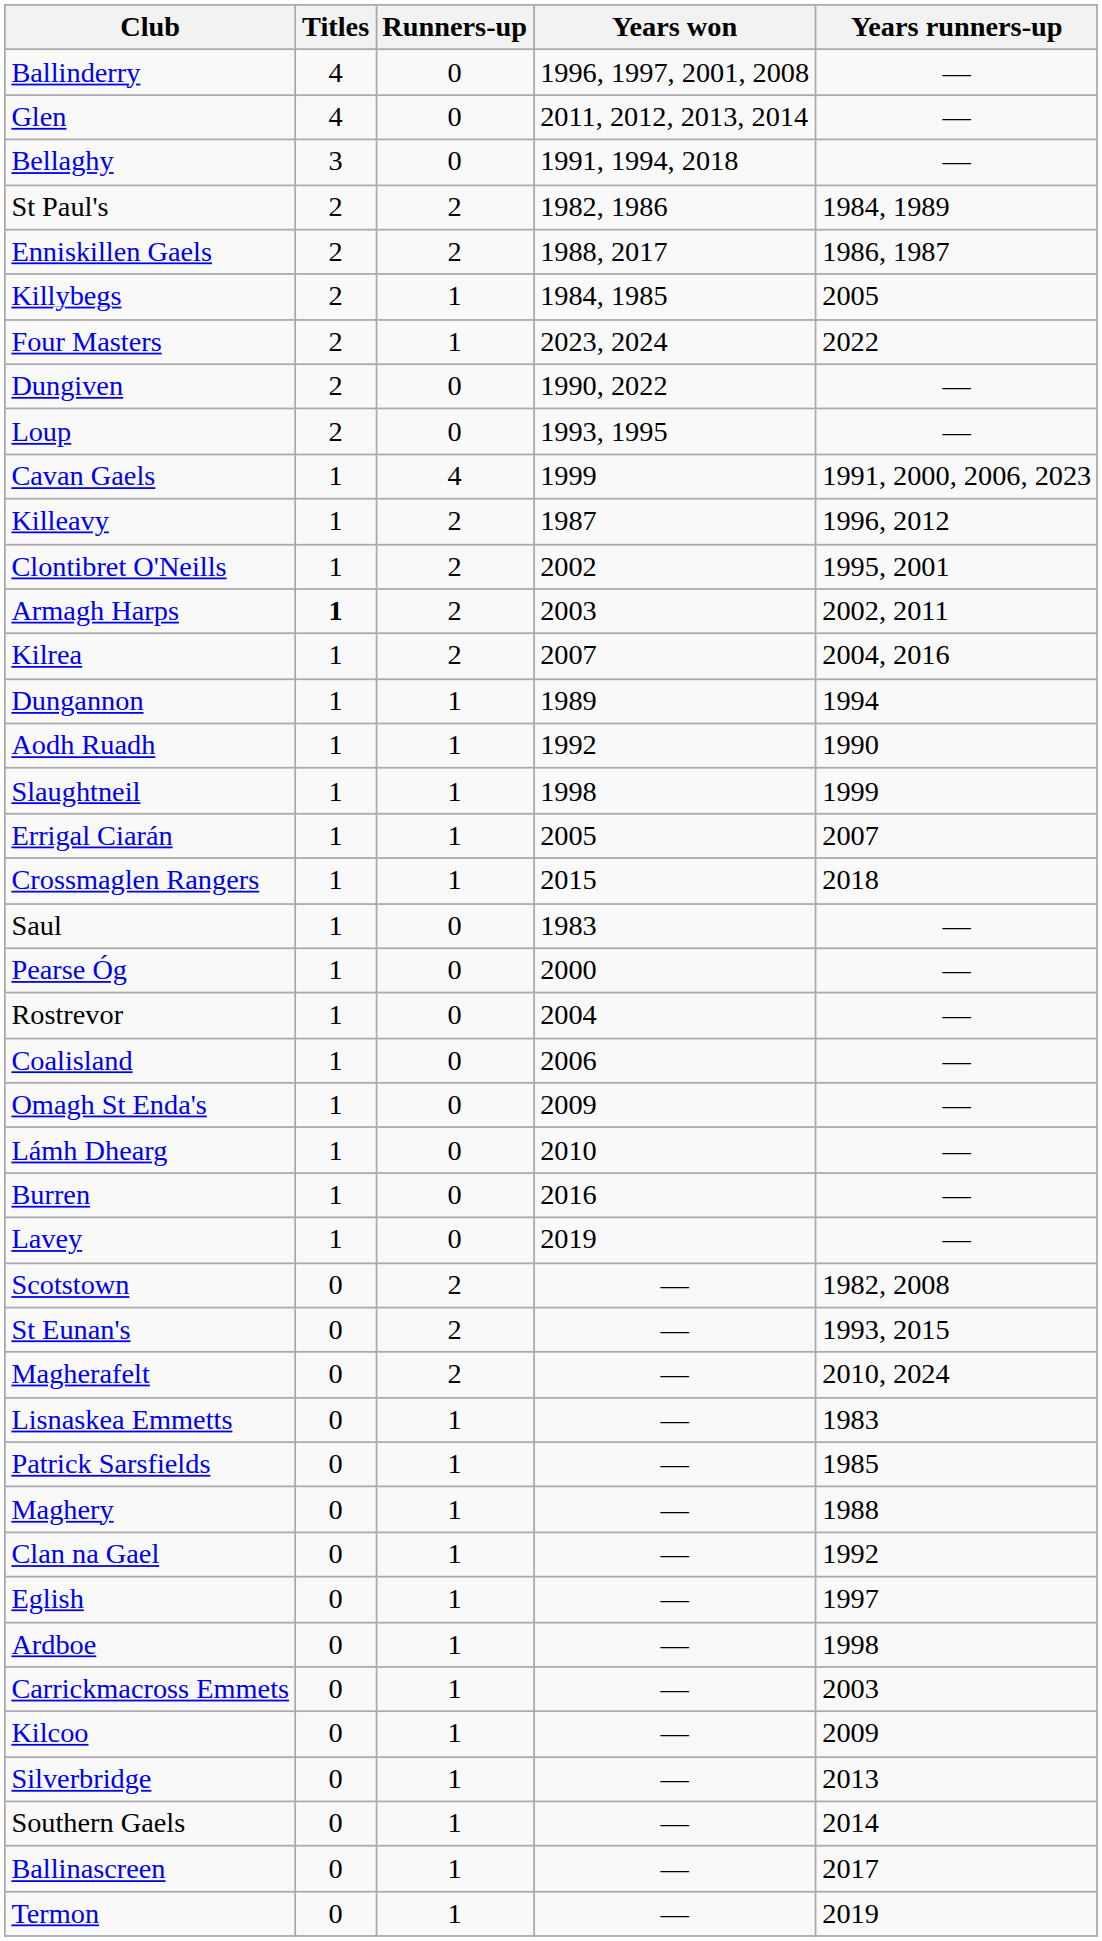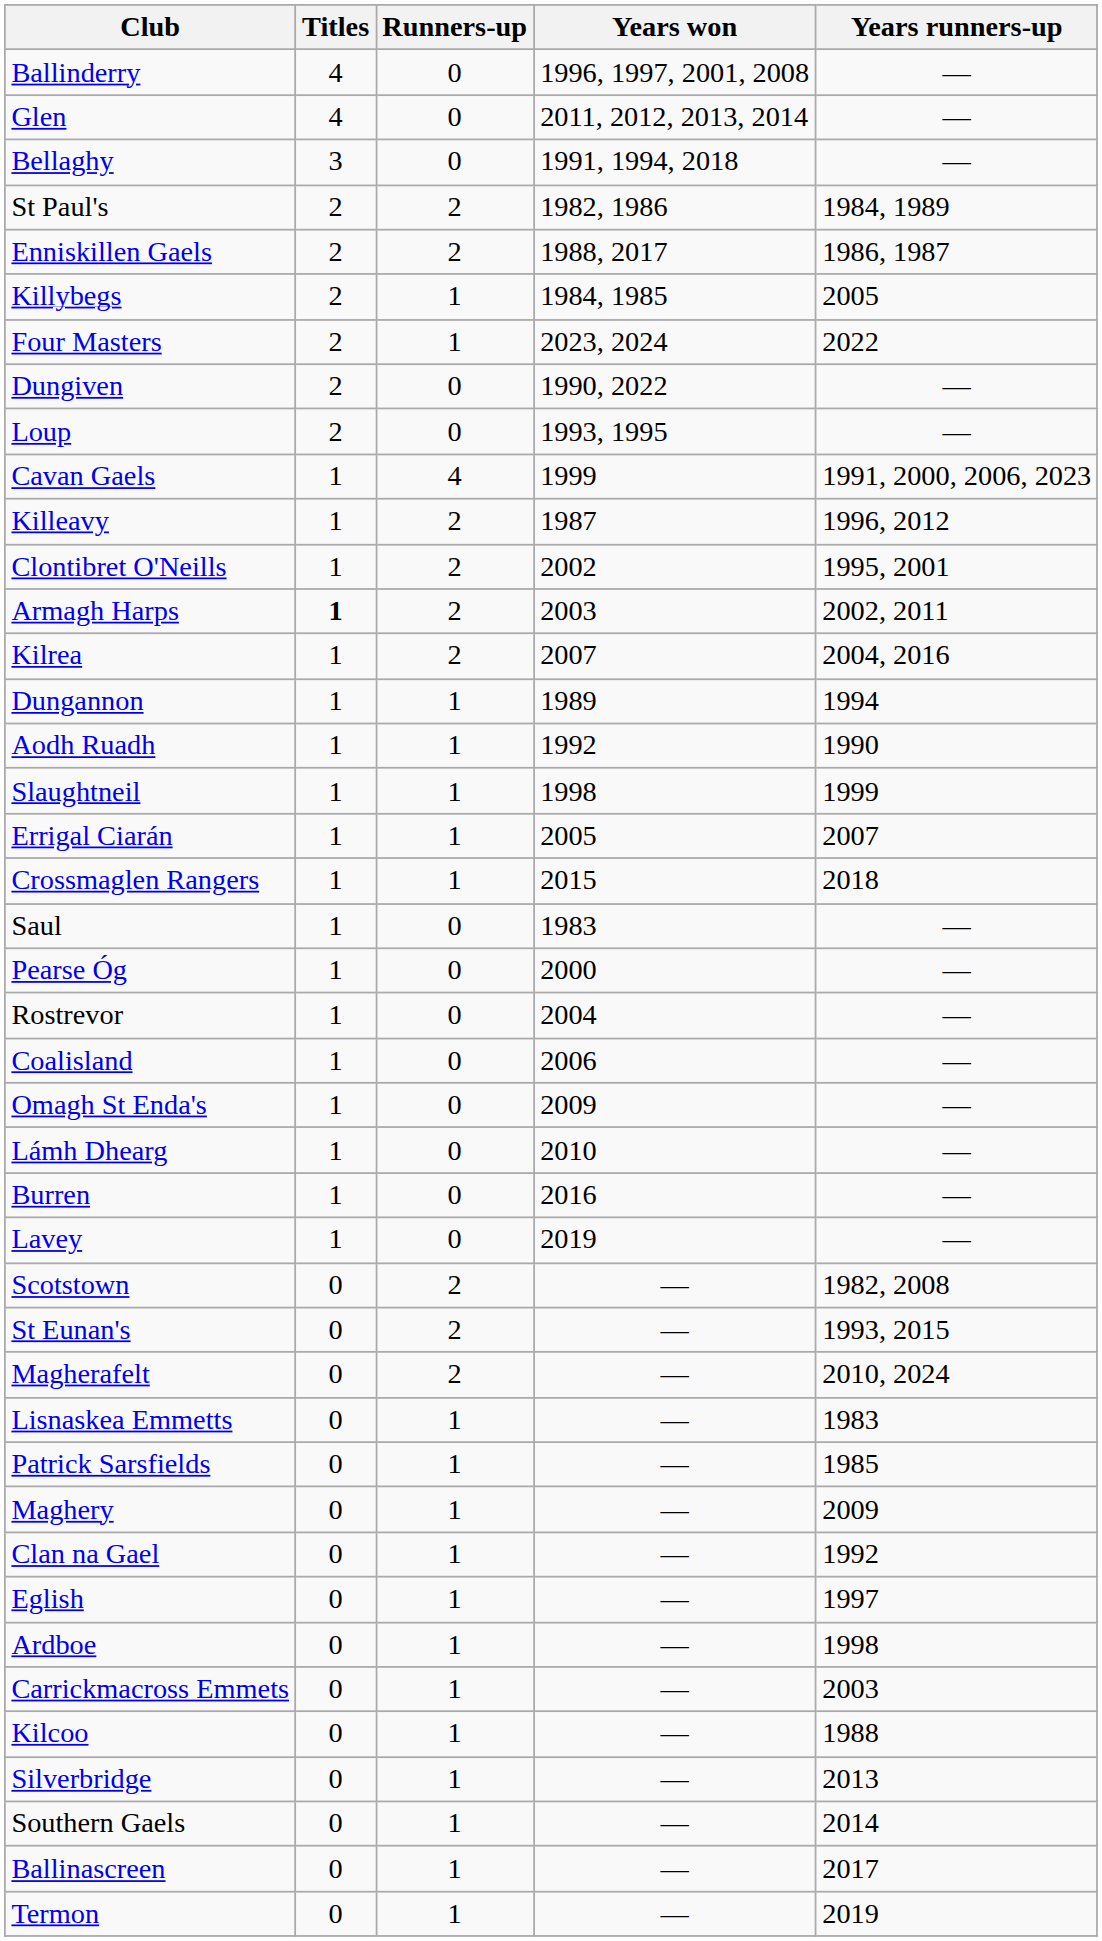 <table class="wikitable sortable" style="text-align:center;">
 <tr>
 <th>Club</th>
 <th>Titles</th>
 <th>Runners-up</th>
 <th>Years won</th>
 <th>Years runners-up</th>
 </tr>
 <tr>
 <td style="text-align:left"> <a href='#'>Ballinderry</a></td>
 <td>4</td>
 <td>0</td>
 <td style="text-align:left">1996, 1997, 2001, 2008</td>
 <td>—</td>
 </tr>
 <tr>
 <td style="text-align:left"> <a href='#'>Glen</a></td>
 <td>4</td>
 <td>0</td>
 <td style="text-align:left">2011, 2012, 2013, 2014</td>
 <td>—</td>
 </tr>
 <tr>
 <td style="text-align:left"> <a href='#'>Bellaghy</a></td>
 <td>3</td>
 <td>0</td>
 <td style="text-align:left">1991, 1994, 2018</td>
 <td>—</td>
 </tr>
 <tr>
 <td style="text-align:left"> St Paul's</td>
 <td>2</td>
 <td>2</td>
 <td style="text-align:left">1982, 1986</td>
 <td style="text-align:left">1984, 1989</td>
 </tr>
 <tr>
 <td style="text-align:left"> <a href='#'>Enniskillen Gaels</a></td>
 <td>2</td>
 <td>2</td>
 <td style="text-align:left">1988, 2017</td>
 <td style="text-align:left">1986, 1987</td>
 </tr>
 <tr>
 <td style="text-align:left"> <a href='#'>Killybegs</a></td>
 <td>2</td>
 <td>1</td>
 <td style="text-align:left">1984, 1985</td>
 <td style="text-align:left">2005</td>
 </tr>
 <tr>
 <td style="text-align:left"> <a href='#'>Four Masters</a></td>
 <td>2</td>
 <td>1</td>
 <td style="text-align:left">2023, 2024</td>
 <td style="text-align:left">2022</td>
 </tr>
 <tr>
 <td style="text-align:left"> <a href='#'>Dungiven</a></td>
 <td>2</td>
 <td>0</td>
 <td style="text-align:left">1990, 2022</td>
 <td>—</td>
 </tr>
 <tr>
 <td style="text-align:left"> <a href='#'>Loup</a></td>
 <td>2</td>
 <td>0</td>
 <td style="text-align:left">1993, 1995</td>
 <td>—</td>
 </tr>
 <tr>
 <td style="text-align:left"> <a href='#'>Cavan Gaels</a></td>
 <td>1</td>
 <td>4</td>
 <td style="text-align:left">1999</td>
 <td style="text-align:left">1991, 2000, 2006, 2023</td>
 </tr>
 <tr>
 <td style="text-align:left"> <a href='#'>Killeavy</a></td>
 <td>1</td>
 <td>2</td>
 <td style="text-align:left">1987</td>
 <td style="text-align:left">1996, 2012</td>
 </tr>
 <tr>
 <td style="text-align:left"> <a href='#'>Clontibret O'Neills</a></td>
 <td>1</td>
 <td>2</td>
 <td style="text-align:left">2002</td>
 <td style="text-align:left">1995, 2001</td>
 </tr>
 <tr>
 <td style="text-align:left"> <a href='#'>Armagh Harps</a></td>
 <td><strong>1</strong></td>
 <td>2</td>
 <td style="text-align:left">2003</td>
 <td style="text-align:left">2002, 2011</td>
 </tr>
 <tr>
 <td style="text-align:left"> <a href='#'>Kilrea</a></td>
 <td>1</td>
 <td>2</td>
 <td style="text-align:left">2007</td>
 <td style="text-align:left">2004, 2016</td>
 </tr>
 <tr>
 <td style="text-align:left"> <a href='#'>Dungannon</a></td>
 <td>1</td>
 <td>1</td>
 <td style="text-align:left">1989</td>
 <td style="text-align:left">1994</td>
 </tr>
 <tr>
 <td style="text-align:left"> <a href='#'>Aodh Ruadh</a></td>
 <td>1</td>
 <td>1</td>
 <td style="text-align:left">1992</td>
 <td style="text-align:left">1990</td>
 </tr>
 <tr>
 <td style="text-align:left"> <a href='#'>Slaughtneil</a></td>
 <td>1</td>
 <td>1</td>
 <td style="text-align:left">1998</td>
 <td style="text-align:left">1999</td>
 </tr>
 <tr>
 <td style="text-align:left"> <a href='#'>Errigal Ciarán</a></td>
 <td>1</td>
 <td>1</td>
 <td style="text-align:left">2005</td>
 <td style="text-align:left">2007</td>
 </tr>
 <tr>
 <td style="text-align:left"> <a href='#'>Crossmaglen Rangers</a></td>
 <td>1</td>
 <td>1</td>
 <td style="text-align:left">2015</td>
 <td style="text-align:left">2018</td>
 </tr>
 <tr>
 <td style="text-align:left"> Saul</td>
 <td>1</td>
 <td>0</td>
 <td style="text-align:left">1983</td>
 <td>—</td>
 </tr>
 <tr>
 <td style="text-align:left"> <a href='#'>Pearse Óg</a></td>
 <td>1</td>
 <td>0</td>
 <td style="text-align:left">2000</td>
 <td>—</td>
 </tr>
 <tr>
 <td style="text-align:left"> Rostrevor</td>
 <td>1</td>
 <td>0</td>
 <td style="text-align:left">2004</td>
 <td>—</td>
 </tr>
 <tr>
 <td style="text-align:left"> <a href='#'>Coalisland</a></td>
 <td>1</td>
 <td>0</td>
 <td style="text-align:left">2006</td>
 <td>—</td>
 </tr>
 <tr>
 <td style="text-align:left"> <a href='#'>Omagh St Enda's</a></td>
 <td>1</td>
 <td>0</td>
 <td style="text-align:left">2009</td>
 <td>—</td>
 </tr>
 <tr>
 <td style="text-align:left"> <a href='#'>Lámh Dhearg</a></td>
 <td>1</td>
 <td>0</td>
 <td style="text-align:left">2010</td>
 <td>—</td>
 </tr>
 <tr>
 <td style="text-align:left"> <a href='#'>Burren</a></td>
 <td>1</td>
 <td>0</td>
 <td style="text-align:left">2016</td>
 <td>—</td>
 </tr>
 <tr>
 <td style="text-align:left"> <a href='#'>Lavey</a></td>
 <td>1</td>
 <td>0</td>
 <td style="text-align:left">2019</td>
 <td>—</td>
 </tr>
 <tr>
 <td style="text-align:left"> <a href='#'>Scotstown</a></td>
 <td>0</td>
 <td>2</td>
 <td>—</td>
 <td style="text-align:left">1982, 2008</td>
 </tr>
 <tr>
 <td style="text-align:left"> <a href='#'>St Eunan's</a></td>
 <td>0</td>
 <td>2</td>
 <td>—</td>
 <td style="text-align:left">1993, 2015</td>
 </tr>
 <tr>
 <td style="text-align:left"> <a href='#'>Magherafelt</a></td>
 <td>0</td>
 <td>2</td>
 <td>—</td>
 <td style="text-align:left">2010, 2024</td>
 </tr>
 <tr>
 <td style="text-align:left"> <a href='#'>Lisnaskea Emmetts</a></td>
 <td>0</td>
 <td>1</td>
 <td>—</td>
 <td style="text-align:left">1983</td>
 </tr>
 <tr>
 <td style="text-align:left"> <a href='#'>Patrick Sarsfields</a></td>
 <td>0</td>
 <td>1</td>
 <td>—</td>
 <td style="text-align:left">1985</td>
 </tr>
 <tr>
 <td style="text-align:left"> <a href='#'>Maghery</a></td>
 <td>0</td>
 <td>1</td>
 <td>—</td>
-<td style="text-align:left">1988</td>
+<td style="text-align:left">2009</td>
 </tr>
 <tr>
 <td style="text-align:left"> <a href='#'>Clan na Gael</a></td>
 <td>0</td>
 <td>1</td>
 <td>—</td>
 <td style="text-align:left">1992</td>
 </tr>
 <tr>
 <td style="text-align:left"> <a href='#'>Eglish</a></td>
 <td>0</td>
 <td>1</td>
 <td>—</td>
 <td style="text-align:left">1997</td>
 </tr>
 <tr>
 <td style="text-align:left"> <a href='#'>Ardboe</a></td>
 <td>0</td>
 <td>1</td>
 <td>—</td>
 <td style="text-align:left">1998</td>
 </tr>
 <tr>
 <td style="text-align:left"> <a href='#'>Carrickmacross Emmets</a></td>
 <td>0</td>
 <td>1</td>
 <td>—</td>
 <td style="text-align:left">2003</td>
 </tr>
 <tr>
 <td style="text-align:left"> <a href='#'>Kilcoo</a></td>
 <td>0</td>
 <td>1</td>
 <td>—</td>
-<td style="text-align:left">2009</td>
+<td style="text-align:left">1988</td>
 </tr>
 <tr>
 <td style="text-align:left"> <a href='#'>Silverbridge</a></td>
 <td>0</td>
 <td>1</td>
 <td>—</td>
 <td style="text-align:left">2013</td>
 </tr>
 <tr>
 <td style="text-align:left"> Southern Gaels</td>
 <td>0</td>
 <td>1</td>
 <td>—</td>
 <td style="text-align:left">2014</td>
 </tr>
 <tr>
 <td style="text-align:left"> <a href='#'>Ballinascreen</a></td>
 <td>0</td>
 <td>1</td>
 <td>—</td>
 <td style="text-align:left">2017</td>
 </tr>
 <tr>
 <td style="text-align:left"> <a href='#'>Termon</a></td>
 <td>0</td>
 <td>1</td>
 <td>—</td>
 <td style="text-align:left">2019</td>
 </tr>
 </table>
